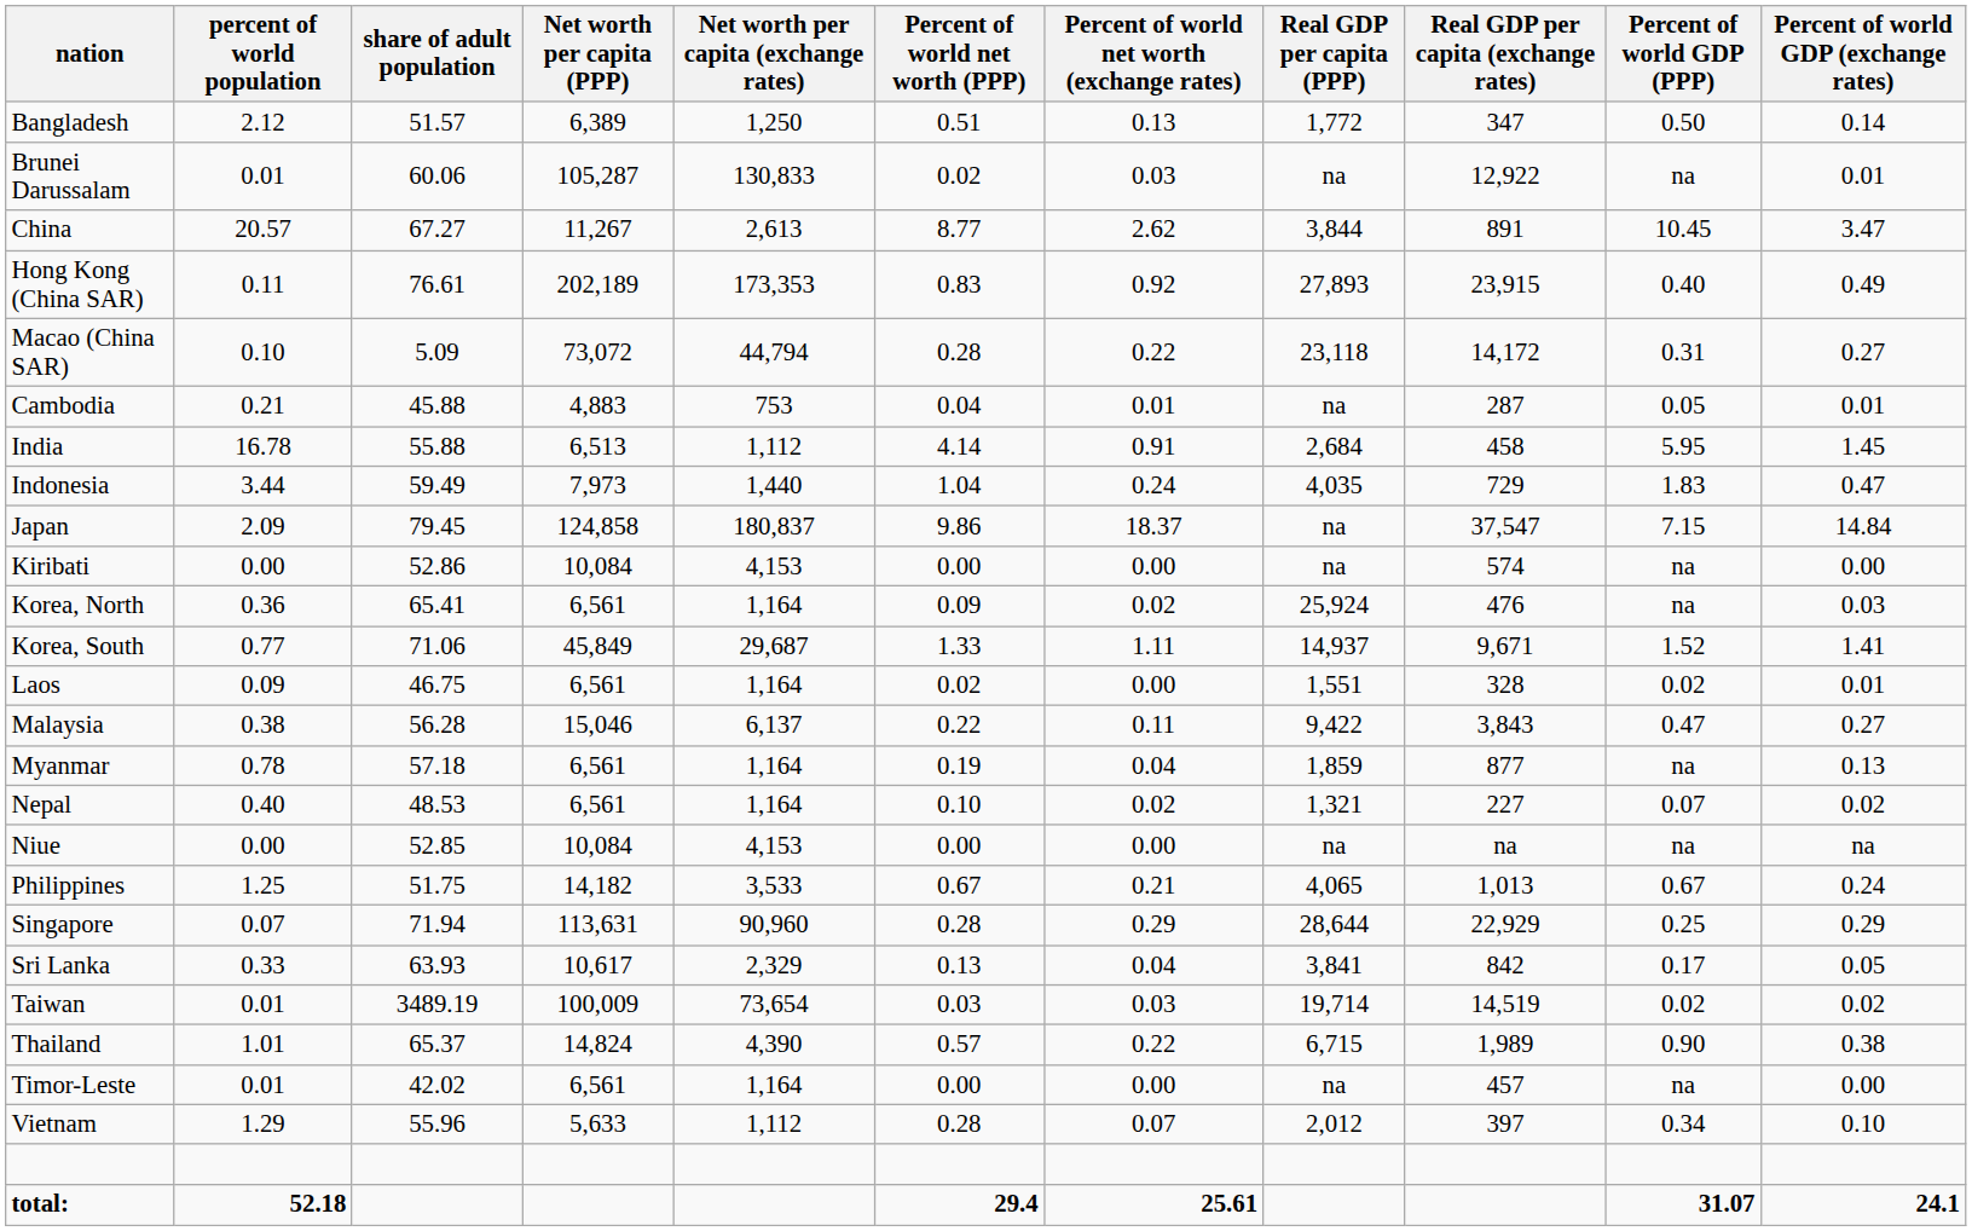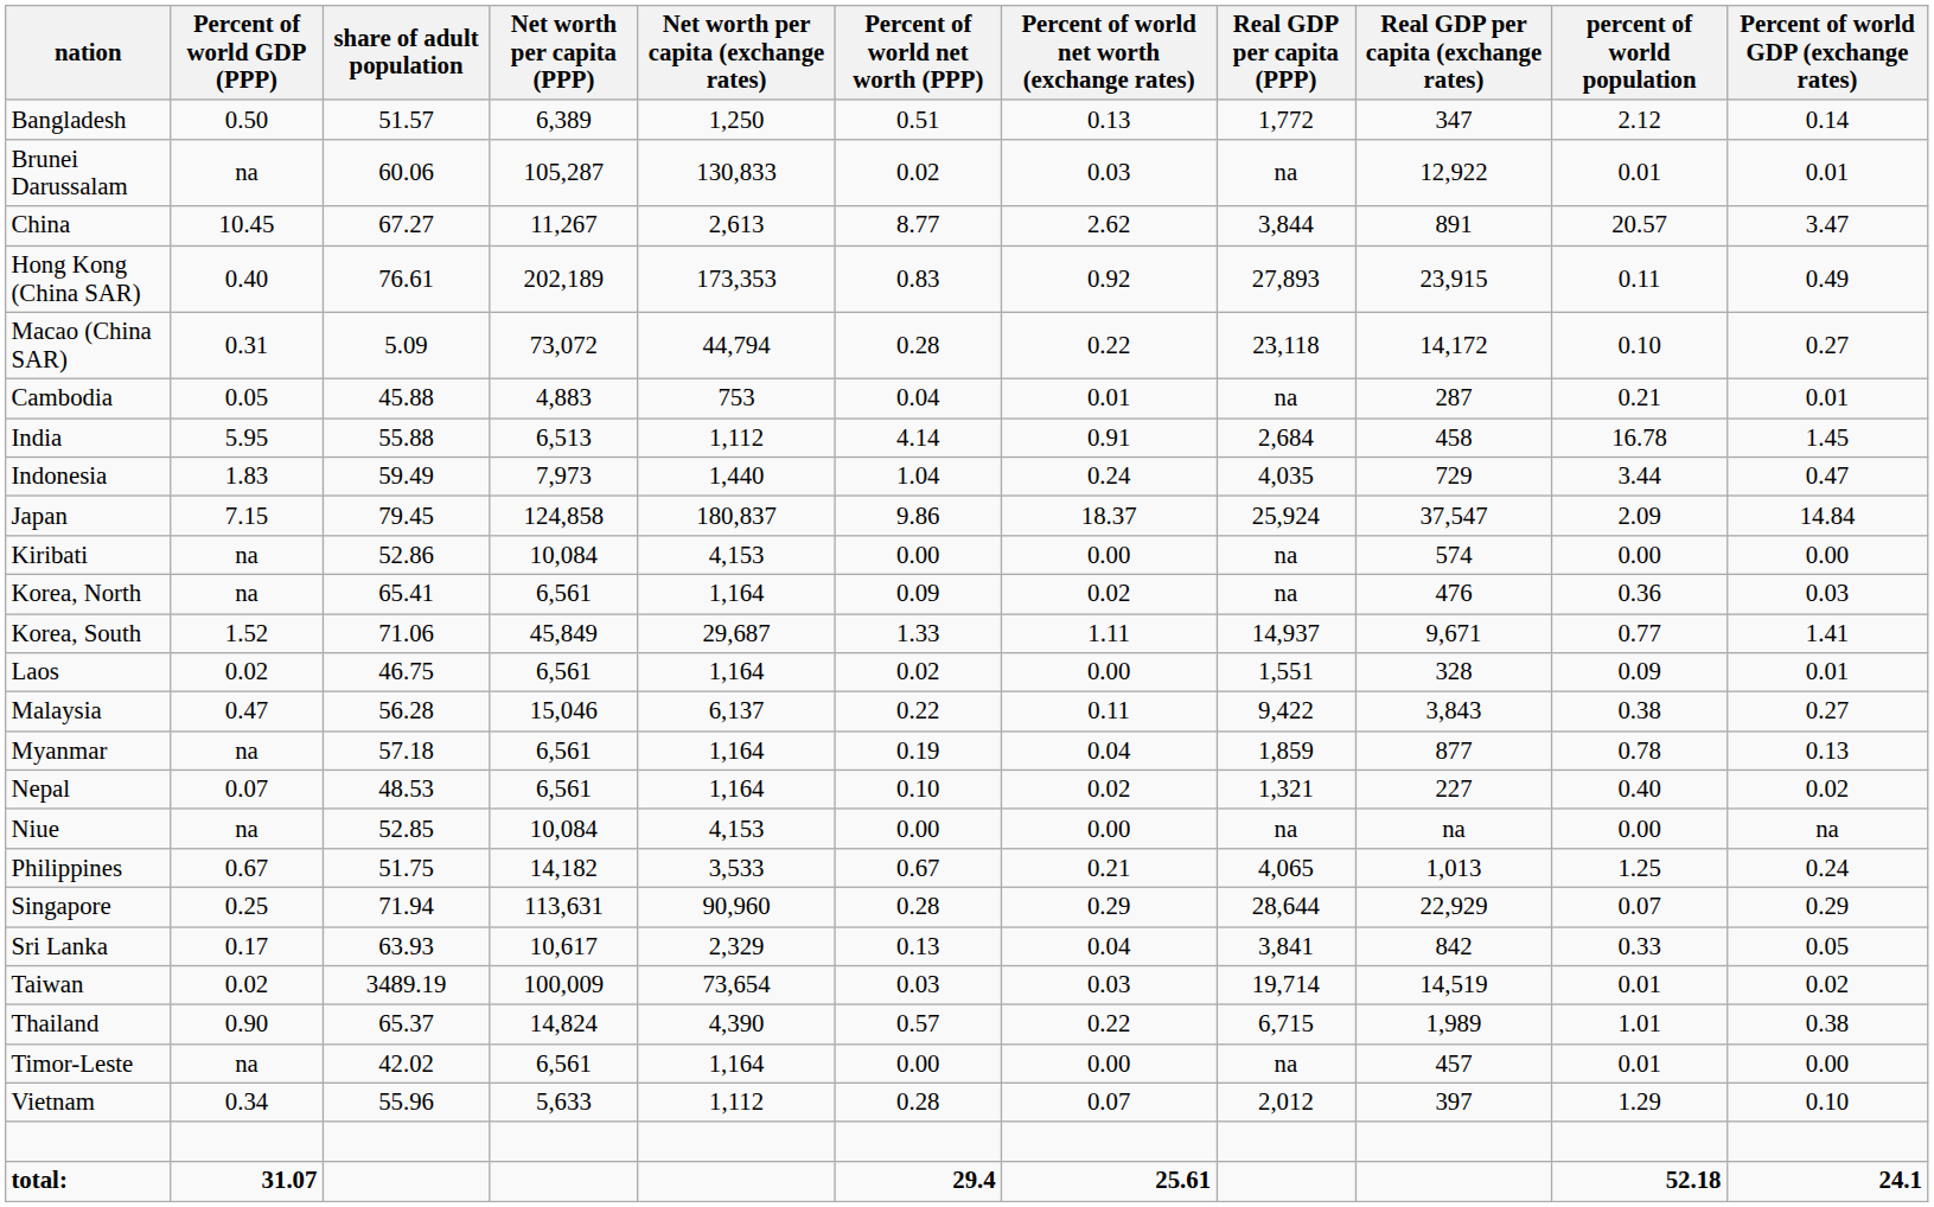 <table class="wikitable sortable" frame="VOID" rules="NONE" frame="VOID" rules="NONE">
 <tr>
 <th>nation</th>
-<th>percent of world population</th>
+<th>Percent of world GDP (PPP)</th>
 <th>share of adult population</th>
 <th>Net worth per capita (PPP)</th>
 <th>Net worth per capita (exchange rates)</th>
 <th>Percent of world net worth (PPP)</th>
 <th>Percent of world net worth (exchange rates)</th>
 <th>Real GDP per capita (PPP)</th>
 <th>Real GDP per capita (exchange rates)</th>
-<th>Percent of world GDP (PPP)</th>
+<th>percent of world population</th>
 <th>Percent of world GDP (exchange rates)</th>
 </tr>
 <tr>
 <td height="16" align="LEFT">Bangladesh</td>
-<td align="CENTER">2.12</td>
+<td align="CENTER">0.50</td>
 <td align="CENTER">51.57</td>
 <td align="CENTER">6,389</td>
 <td align="CENTER">1,250</td>
 <td align="CENTER">0.51</td>
 <td align="CENTER">0.13</td>
 <td align="CENTER">1,772</td>
 <td align="CENTER">347</td>
-<td align="CENTER">0.50</td>
+<td align="CENTER">2.12</td>
 <td align="CENTER">0.14</td>
 </tr>
 <tr>
 <td height="17" align="LEFT">Brunei Darussalam</td>
-<td align="CENTER">0.01</td>
+<td align="CENTER">na</td>
 <td align="CENTER">60.06</td>
 <td align="CENTER">105,287</td>
 <td align="CENTER">130,833</td>
 <td align="CENTER">0.02</td>
 <td align="CENTER">0.03</td>
 <td align="CENTER">na</td>
 <td align="CENTER">12,922</td>
-<td align="CENTER">na</td>
+<td align="CENTER">0.01</td>
 <td align="CENTER">0.01</td>
 </tr>
 <tr>
 <td height="16" align="LEFT">China</td>
-<td align="CENTER">20.57</td>
+<td align="CENTER">10.45</td>
 <td align="CENTER">67.27</td>
 <td align="CENTER">11,267</td>
 <td align="CENTER">2,613</td>
 <td align="CENTER">8.77</td>
 <td align="CENTER">2.62</td>
 <td align="CENTER">3,844</td>
 <td align="CENTER">891</td>
-<td align="CENTER">10.45</td>
+<td align="CENTER">20.57</td>
 <td align="CENTER">3.47</td>
 </tr>
 <tr>
 <td height="16" align="LEFT">Hong Kong (China SAR)</td>
-<td align="CENTER">0.11</td>
+<td align="CENTER">0.40</td>
 <td align="CENTER">76.61</td>
 <td align="CENTER">202,189</td>
 <td align="CENTER">173,353</td>
 <td align="CENTER">0.83</td>
 <td align="CENTER">0.92</td>
 <td align="CENTER">27,893</td>
 <td align="CENTER">23,915</td>
-<td align="CENTER">0.40</td>
+<td align="CENTER">0.11</td>
 <td align="CENTER">0.49</td>
 </tr>
 <tr>
 <td height="16" align="LEFT">Macao (China SAR)</td>
-<td align="CENTER">0.10</td>
+<td align="CENTER">0.31</td>
 <td align="CENTER">5.09</td>
 <td align="CENTER">73,072</td>
 <td align="CENTER">44,794</td>
 <td align="CENTER">0.28</td>
 <td align="CENTER">0.22</td>
 <td align="CENTER">23,118</td>
 <td align="CENTER">14,172</td>
-<td align="CENTER">0.31</td>
+<td align="CENTER">0.10</td>
 <td align="CENTER">0.27</td>
 </tr>
 <tr>
 <td height="16" align="LEFT">Cambodia</td>
-<td align="CENTER">0.21</td>
+<td align="CENTER">0.05</td>
 <td align="CENTER">45.88</td>
 <td align="CENTER">4,883</td>
 <td align="CENTER">753</td>
 <td align="CENTER">0.04</td>
 <td align="CENTER">0.01</td>
 <td align="CENTER">na</td>
 <td align="CENTER">287</td>
-<td align="CENTER">0.05</td>
+<td align="CENTER">0.21</td>
 <td align="CENTER">0.01</td>
 </tr>
 <tr>
 <td height="16" align="LEFT">India</td>
-<td align="CENTER">16.78</td>
+<td align="CENTER">5.95</td>
 <td align="CENTER">55.88</td>
 <td align="CENTER">6,513</td>
 <td align="CENTER">1,112</td>
 <td align="CENTER">4.14</td>
 <td align="CENTER">0.91</td>
 <td align="CENTER">2,684</td>
 <td align="CENTER">458</td>
-<td align="CENTER">5.95</td>
+<td align="CENTER">16.78</td>
 <td align="CENTER">1.45</td>
 </tr>
 <tr>
 <td height="16" align="LEFT">Indonesia</td>
-<td align="CENTER">3.44</td>
+<td align="CENTER">1.83</td>
 <td align="CENTER">59.49</td>
 <td align="CENTER">7,973</td>
 <td align="CENTER">1,440</td>
 <td align="CENTER">1.04</td>
 <td align="CENTER">0.24</td>
 <td align="CENTER">4,035</td>
 <td align="CENTER">729</td>
-<td align="CENTER">1.83</td>
+<td align="CENTER">3.44</td>
 <td align="CENTER">0.47</td>
 </tr>
 <tr>
 <td height="16" align="LEFT">Japan</td>
-<td align="CENTER">2.09</td>
+<td align="CENTER">7.15</td>
 <td align="CENTER">79.45</td>
 <td align="CENTER">124,858</td>
 <td align="CENTER">180,837</td>
 <td align="CENTER">9.86</td>
 <td align="CENTER">18.37</td>
-<td align="CENTER">na</td>
+<td align="CENTER">25,924</td>
 <td align="CENTER">37,547</td>
-<td align="CENTER">7.15</td>
+<td align="CENTER">2.09</td>
 <td align="CENTER">14.84</td>
 </tr>
 <tr>
 <td height="17" align="LEFT">Kiribati</td>
-<td align="CENTER">0.00</td>
+<td align="CENTER">na</td>
 <td align="CENTER">52.86</td>
 <td align="CENTER">10,084</td>
 <td align="CENTER">4,153</td>
 <td align="CENTER">0.00</td>
 <td align="CENTER">0.00</td>
 <td align="CENTER">na</td>
 <td align="CENTER">574</td>
-<td align="CENTER">na</td>
+<td align="CENTER">0.00</td>
 <td align="CENTER">0.00</td>
 </tr>
 <tr>
 <td height="17" align="LEFT">Korea, North</td>
-<td align="CENTER">0.36</td>
+<td align="CENTER">na</td>
 <td align="CENTER">65.41</td>
 <td align="CENTER">6,561</td>
 <td align="CENTER">1,164</td>
 <td align="CENTER">0.09</td>
 <td align="CENTER">0.02</td>
-<td align="CENTER">25,924</td>
+<td align="CENTER">na</td>
 <td align="CENTER">476</td>
-<td align="CENTER">na</td>
+<td align="CENTER">0.36</td>
 <td align="CENTER">0.03</td>
 </tr>
 <tr>
 <td height="16" align="LEFT">Korea, South</td>
-<td align="CENTER">0.77</td>
+<td align="CENTER">1.52</td>
 <td align="CENTER">71.06</td>
 <td align="CENTER">45,849</td>
 <td align="CENTER">29,687</td>
 <td align="CENTER">1.33</td>
 <td align="CENTER">1.11</td>
 <td align="CENTER">14,937</td>
 <td align="CENTER">9,671</td>
-<td align="CENTER">1.52</td>
+<td align="CENTER">0.77</td>
 <td align="CENTER">1.41</td>
 </tr>
 <tr>
 <td height="16" align="LEFT">Laos</td>
-<td align="CENTER">0.09</td>
+<td align="CENTER">0.02</td>
 <td align="CENTER">46.75</td>
 <td align="CENTER">6,561</td>
 <td align="CENTER">1,164</td>
 <td align="CENTER">0.02</td>
 <td align="CENTER">0.00</td>
 <td align="CENTER">1,551</td>
 <td align="CENTER">328</td>
-<td align="CENTER">0.02</td>
+<td align="CENTER">0.09</td>
 <td align="CENTER">0.01</td>
 </tr>
 <tr>
 <td height="16" align="LEFT">Malaysia</td>
-<td align="CENTER">0.38</td>
+<td align="CENTER">0.47</td>
 <td align="CENTER">56.28</td>
 <td align="CENTER">15,046</td>
 <td align="CENTER">6,137</td>
 <td align="CENTER">0.22</td>
 <td align="CENTER">0.11</td>
 <td align="CENTER">9,422</td>
 <td align="CENTER">3,843</td>
-<td align="CENTER">0.47</td>
+<td align="CENTER">0.38</td>
 <td align="CENTER">0.27</td>
 </tr>
 <tr>
 <td height="17" align="LEFT">Myanmar</td>
-<td align="CENTER">0.78</td>
+<td align="CENTER">na</td>
 <td align="CENTER">57.18</td>
 <td align="CENTER">6,561</td>
 <td align="CENTER">1,164</td>
 <td align="CENTER">0.19</td>
 <td align="CENTER">0.04</td>
 <td align="CENTER">1,859</td>
 <td align="CENTER">877</td>
-<td align="CENTER">na</td>
+<td align="CENTER">0.78</td>
 <td align="CENTER">0.13</td>
 </tr>
 <tr>
 <td height="16" align="LEFT">Nepal</td>
-<td align="CENTER">0.40</td>
+<td align="CENTER">0.07</td>
 <td align="CENTER">48.53</td>
 <td align="CENTER">6,561</td>
 <td align="CENTER">1,164</td>
 <td align="CENTER">0.10</td>
 <td align="CENTER">0.02</td>
 <td align="CENTER">1,321</td>
 <td align="CENTER">227</td>
-<td align="CENTER">0.07</td>
+<td align="CENTER">0.40</td>
 <td align="CENTER">0.02</td>
 </tr>
 <tr>
 <td height="17" align="LEFT">Niue</td>
-<td align="CENTER">0.00</td>
+<td align="CENTER">na</td>
 <td align="CENTER">52.85</td>
 <td align="CENTER">10,084</td>
 <td align="CENTER">4,153</td>
 <td align="CENTER">0.00</td>
 <td align="CENTER">0.00</td>
 <td align="CENTER">na</td>
 <td align="CENTER">na</td>
-<td align="CENTER">na</td>
+<td align="CENTER">0.00</td>
 <td align="CENTER">na</td>
 </tr>
 <tr>
 <td height="16" align="LEFT">Philippines</td>
-<td align="CENTER">1.25</td>
+<td align="CENTER">0.67</td>
 <td align="CENTER">51.75</td>
 <td align="CENTER">14,182</td>
 <td align="CENTER">3,533</td>
 <td align="CENTER">0.67</td>
 <td align="CENTER">0.21</td>
 <td align="CENTER">4,065</td>
 <td align="CENTER">1,013</td>
-<td align="CENTER">0.67</td>
+<td align="CENTER">1.25</td>
 <td align="CENTER">0.24</td>
 </tr>
 <tr>
 <td height="16" align="LEFT">Singapore</td>
-<td align="CENTER">0.07</td>
+<td align="CENTER">0.25</td>
 <td align="CENTER">71.94</td>
 <td align="CENTER">113,631</td>
 <td align="CENTER">90,960</td>
 <td align="CENTER">0.28</td>
 <td align="CENTER">0.29</td>
 <td align="CENTER">28,644</td>
 <td align="CENTER">22,929</td>
-<td align="CENTER">0.25</td>
+<td align="CENTER">0.07</td>
 <td align="CENTER">0.29</td>
 </tr>
 <tr>
 <td height="17" align="LEFT">Sri Lanka</td>
-<td align="CENTER">0.33</td>
+<td align="CENTER">0.17</td>
 <td align="CENTER">63.93</td>
 <td align="CENTER">10,617</td>
 <td align="CENTER">2,329</td>
 <td align="CENTER">0.13</td>
 <td align="CENTER">0.04</td>
 <td align="CENTER">3,841</td>
 <td align="CENTER">842</td>
-<td align="CENTER">0.17</td>
+<td align="CENTER">0.33</td>
 <td align="CENTER">0.05</td>
 </tr>
 <tr>
 <td height="16" align="LEFT">Taiwan</td>
-<td align="CENTER">0.01</td>
+<td align="CENTER">0.02</td>
 <td align="CENTER">3489.19</td>
 <td align="CENTER">100,009</td>
 <td align="CENTER">73,654</td>
 <td align="CENTER">0.03</td>
 <td align="CENTER">0.03</td>
 <td align="CENTER">19,714</td>
 <td align="CENTER">14,519</td>
-<td align="CENTER">0.02</td>
+<td align="CENTER">0.01</td>
 <td align="CENTER">0.02</td>
 </tr>
 <tr>
 <td height="16" align="LEFT">Thailand</td>
-<td align="CENTER">1.01</td>
+<td align="CENTER">0.90</td>
 <td align="CENTER">65.37</td>
 <td align="CENTER">14,824</td>
 <td align="CENTER">4,390</td>
 <td align="CENTER">0.57</td>
 <td align="CENTER">0.22</td>
 <td align="CENTER">6,715</td>
 <td align="CENTER">1,989</td>
-<td align="CENTER">0.90</td>
+<td align="CENTER">1.01</td>
 <td align="CENTER">0.38</td>
 </tr>
 <tr>
 <td height="17" align="LEFT">Timor-Leste</td>
-<td align="CENTER">0.01</td>
+<td align="CENTER">na</td>
 <td align="CENTER">42.02</td>
 <td align="CENTER">6,561</td>
 <td align="CENTER">1,164</td>
 <td align="CENTER">0.00</td>
 <td align="CENTER">0.00</td>
 <td align="CENTER">na</td>
 <td align="CENTER">457</td>
-<td align="CENTER">na</td>
+<td align="CENTER">0.01</td>
 <td align="CENTER">0.00</td>
 </tr>
 <tr>
 <td height="16" align="LEFT">Vietnam</td>
-<td align="CENTER">1.29</td>
+<td align="CENTER">0.34</td>
 <td align="CENTER">55.96</td>
 <td align="CENTER">5,633</td>
 <td align="CENTER">1,112</td>
 <td align="CENTER">0.28</td>
 <td align="CENTER">0.07</td>
 <td align="CENTER">2,012</td>
 <td align="CENTER">397</td>
-<td align="CENTER">0.34</td>
+<td align="CENTER">1.29</td>
 <td align="CENTER">0.10</td>
 </tr>
 <tr>
 <td height="16" align="LEFT"><br></td>
 <td align="LEFT"><br></td>
 <td align="LEFT"><br></td>
 <td align="LEFT"><br></td>
 <td align="LEFT"><br></td>
 <td align="LEFT"><br></td>
 <td align="LEFT"><br></td>
 <td align="LEFT"><br></td>
 <td align="LEFT"><br></td>
 <td align="LEFT"><br></td>
 <td align="LEFT"><br></td>
 </tr>
 <tr class="sortbottom">
 <td height="19" align="LEFT"><strong><span>total:</span></strong></td>
-<td align="RIGHT"><strong><span>52.18</span></strong></td>
+<td align="RIGHT"><strong><span>31.07</span></strong></td>
 <td align="LEFT"><strong><span><br></span></strong></td>
 <td align="LEFT"><strong><span><br></span></strong></td>
 <td align="LEFT"><strong><span><br></span></strong></td>
 <td align="RIGHT"><strong><span>29.4</span></strong></td>
 <td align="RIGHT"><strong><span>25.61</span></strong></td>
 <td align="LEFT"><strong><span><br></span></strong></td>
 <td align="LEFT"><strong><span><br></span></strong></td>
-<td align="RIGHT"><strong><span>31.07</span></strong></td>
+<td align="RIGHT"><strong><span>52.18</span></strong></td>
 <td align="RIGHT"><strong><span>24.1</span></strong></td>
 </tr>
 </table>
